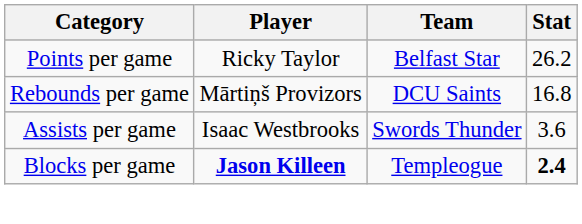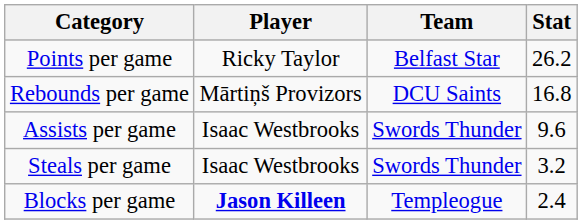 <table class="wikitable" style="text-align:center">
 <tr>
 <th>Category</th>
 <th>Player</th>
 <th>Team</th>
 <th>Stat</th>
 </tr>
 <tr>
 <td><a href='#'>Points</a> per game</td>
 <td>Ricky Taylor</td>
 <td><a href='#'>Belfast Star</a></td>
 <td>26.2</td>
 </tr>
 <tr>
 <td><a href='#'>Rebounds</a> per game</td>
 <td>Mārtiņš Provizors</td>
 <td><a href='#'>DCU Saints</a></td>
 <td>16.8</td>
 </tr>
 <tr>
 <td><a href='#'>Assists</a> per game</td>
 <td>Isaac Westbrooks</td>
 <td><a href='#'>Swords Thunder</a></td>
-<td>3.6</td>
+<td>9.6</td>
+</tr>
+<tr>
+<td><a href='#'>Steals</a> per game</td>
+<td>Isaac Westbrooks</td>
+<td><a href='#'>Swords Thunder</a></td>
+<td>3.2</td>
 </tr>
 <tr>
 <td><a href='#'>Blocks</a> per game</td>
 <td><strong><a href='#'>Jason Killeen</a></strong></td>
 <td><a href='#'>Templeogue</a></td>
-<td><strong>2.4</strong></td>
+<td>2.4</td>
 </tr>
 </table>
